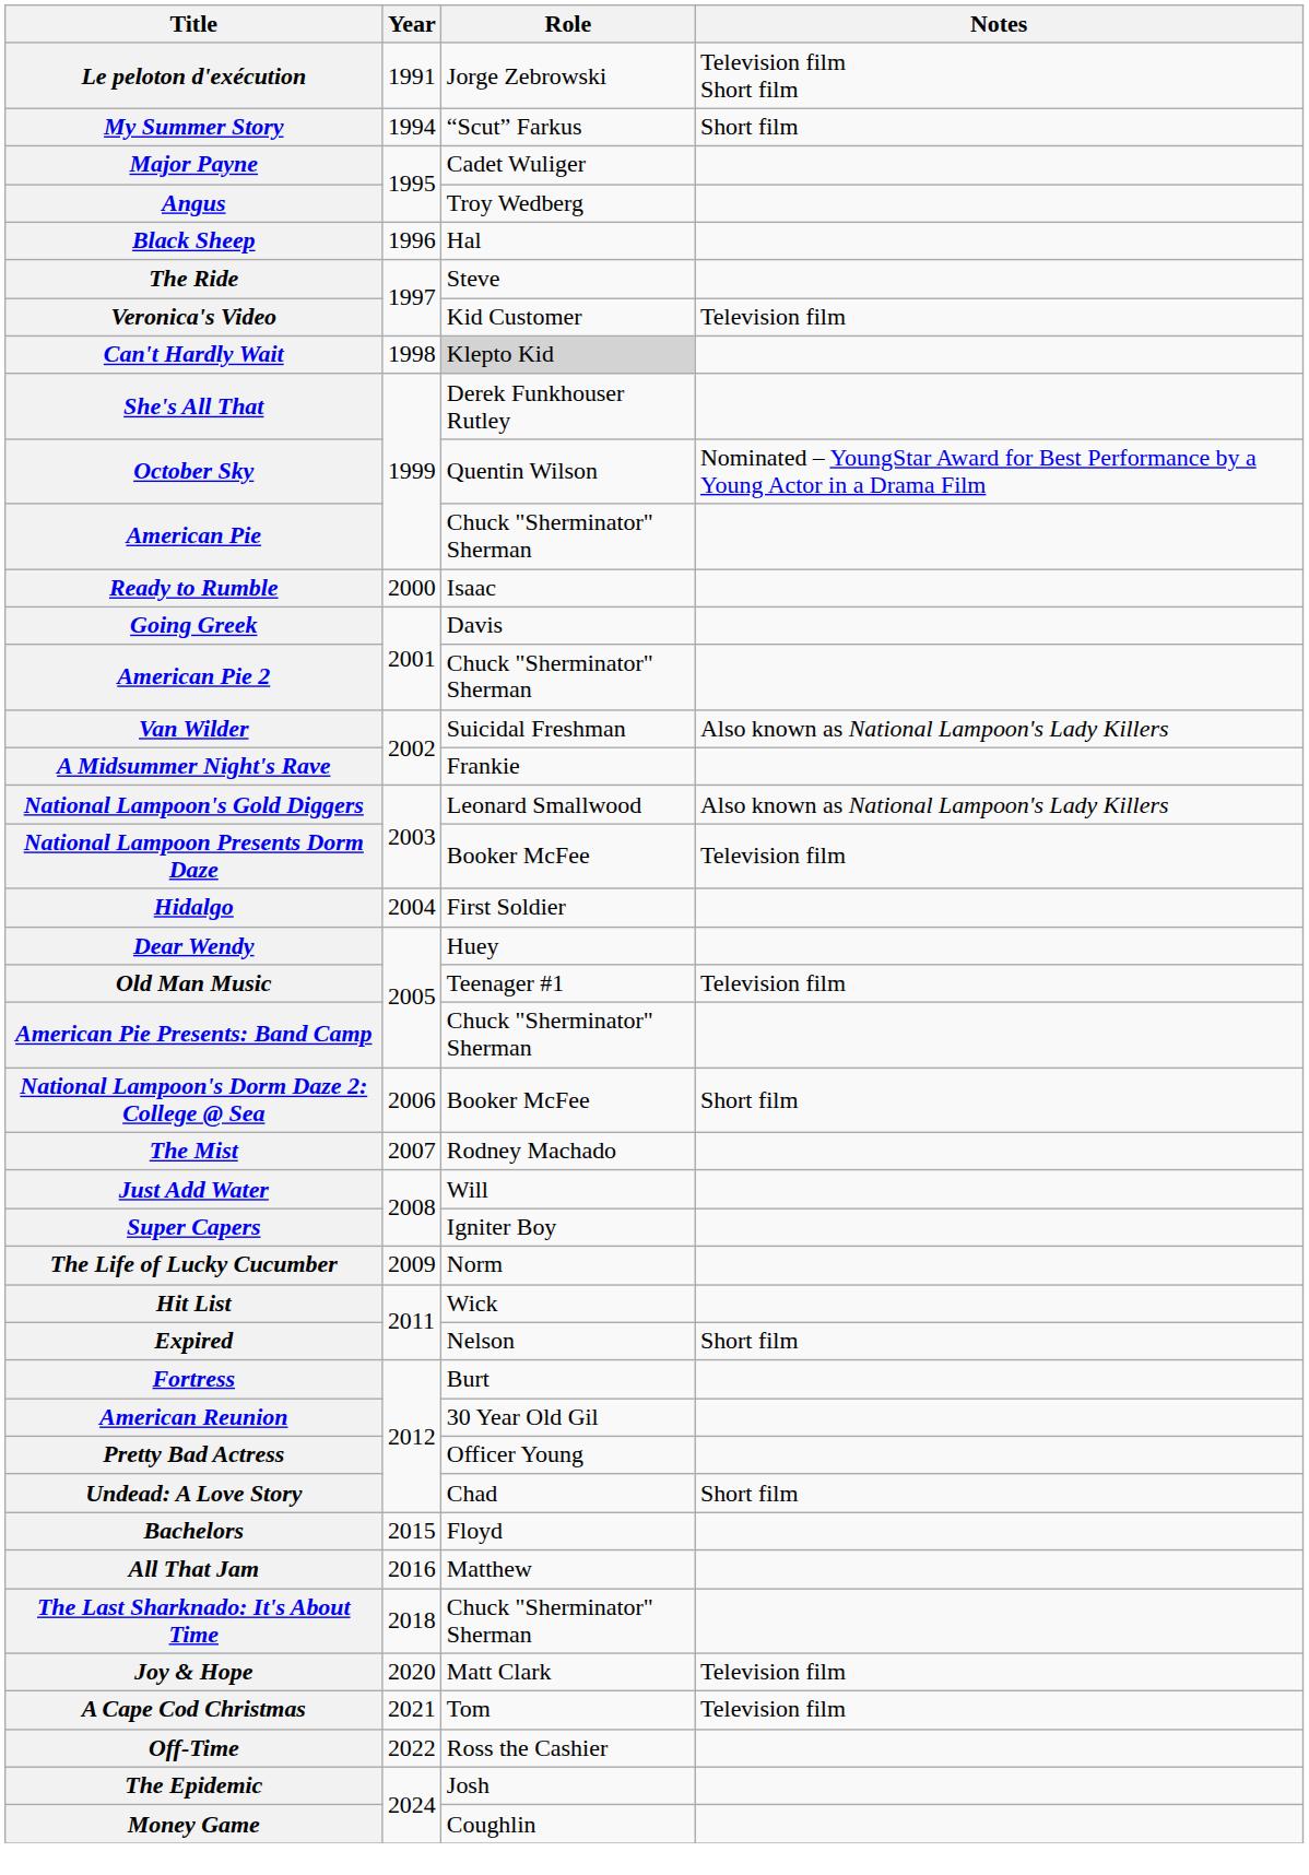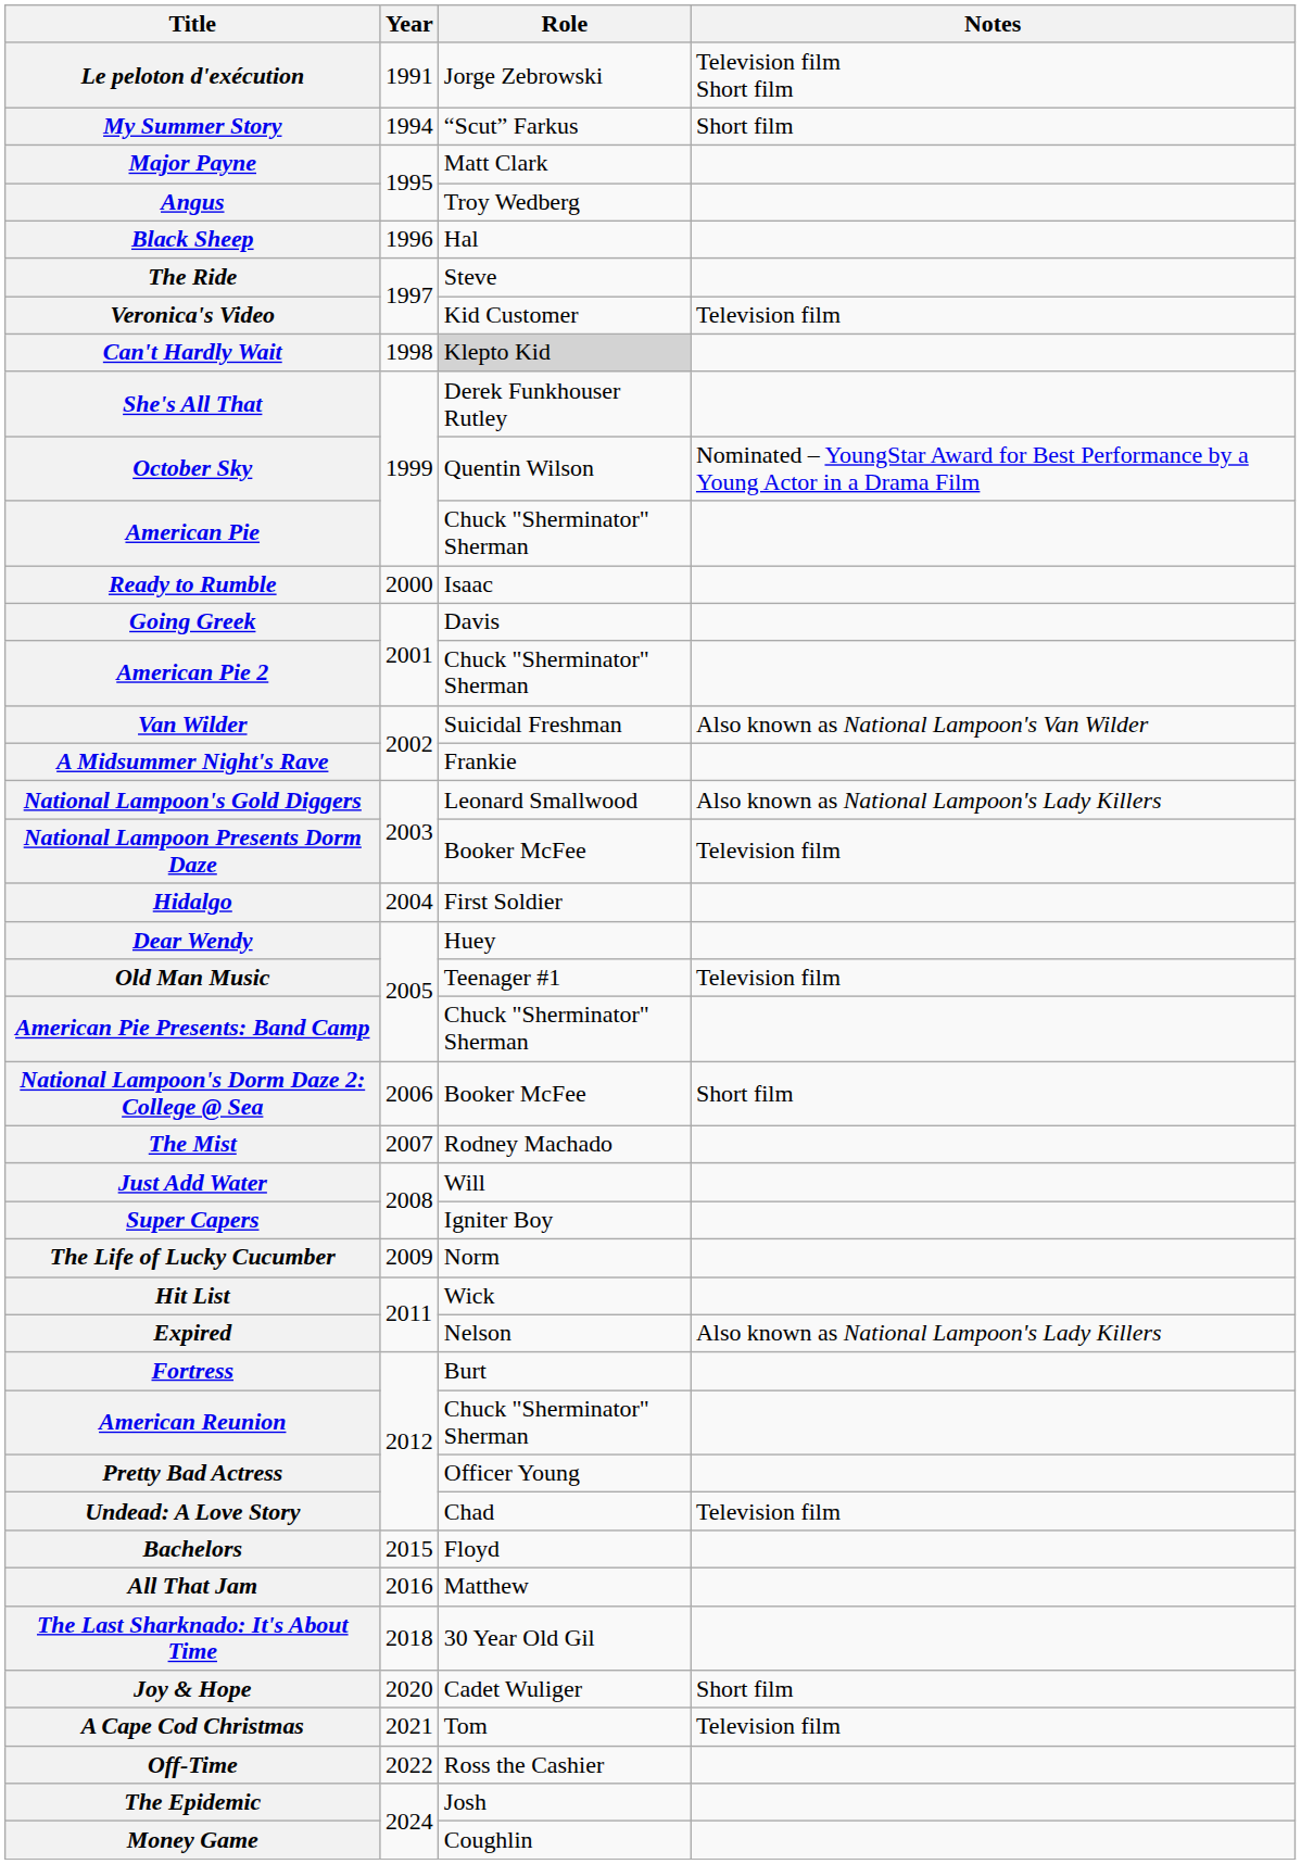 <table class="wikitable sortable plainrowheaders">
 <tr>
 <th scope="col">Title</th>
 <th scope="col">Year</th>
 <th scope="col">Role</th>
 <th scope="col" class="unsortable">Notes</th>
 </tr>
 <tr>
 <th scope="row"><em>Le peloton d'exécution</em></th>
 <td>1991</td>
 <td>Jorge Zebrowski</td>
 <td>Television film<br>Short film</td>
 </tr>
 <tr>
 <th scope="row"><em><a href='#'>My Summer Story</a></em></th>
 <td>1994</td>
 <td>“Scut” Farkus</td>
 <td>Short film</td>
 </tr>
 <tr>
 <th scope="row"><em><a href='#'>Major Payne</a></em></th>
 <td rowspan="2">1995</td>
-<td>Cadet Wuliger</td>
+<td>Matt Clark</td>
 <td></td>
 </tr>
 <tr>
 <th scope="row"><em><a href='#'>Angus</a></em></th>
 <td>Troy Wedberg</td>
 <td></td>
 </tr>
 <tr>
 <th scope="row"><em><a href='#'>Black Sheep</a></em></th>
 <td>1996</td>
 <td>Hal</td>
 <td></td>
 </tr>
 <tr>
 <th scope="row"><em>The Ride</em></th>
 <td rowspan="2">1997</td>
 <td>Steve</td>
 <td></td>
 </tr>
 <tr>
 <th scope="row"><em>Veronica's Video</em></th>
 <td>Kid Customer</td>
 <td>Television film</td>
 </tr>
 <tr>
 <th scope="row"><em><a href='#'>Can't Hardly Wait</a></em></th>
 <td>1998</td>
 <td style="background: lightgrey;">Klepto Kid</td>
 <td></td>
 </tr>
 <tr>
 <th scope="row"><em><a href='#'>She's All That</a></em></th>
 <td rowspan="3">1999</td>
 <td>Derek Funkhouser Rutley</td>
 <td></td>
 </tr>
 <tr>
 <th scope="row"><em><a href='#'>October Sky</a></em></th>
 <td>Quentin Wilson</td>
 <td>Nominated – <a href='#'>YoungStar Award for Best Performance by a Young Actor in a Drama Film</a></td>
 </tr>
 <tr>
 <th scope="row"><em><a href='#'>American Pie</a></em></th>
 <td>Chuck "Sherminator" Sherman</td>
 <td></td>
 </tr>
 <tr>
 <th scope="row"><em><a href='#'>Ready to Rumble</a></em></th>
 <td>2000</td>
 <td>Isaac</td>
 <td></td>
 </tr>
 <tr>
 <th scope="row"><em><a href='#'>Going Greek</a></em></th>
 <td rowspan="2">2001</td>
 <td>Davis</td>
 <td></td>
 </tr>
 <tr>
 <th scope="row"><em><a href='#'>American Pie 2</a></em></th>
 <td>Chuck "Sherminator" Sherman</td>
 <td></td>
 </tr>
 <tr>
 <th scope="row"><em><a href='#'>Van Wilder</a></em></th>
 <td rowspan="2">2002</td>
 <td>Suicidal Freshman</td>
-<td>Also known as <em>National Lampoon's Lady Killers</em></td>
+<td>Also known as <em>National Lampoon's Van Wilder</em></td>
 </tr>
 <tr>
 <th scope="row"><em><a href='#'>A Midsummer Night's Rave</a></em></th>
 <td>Frankie</td>
 <td></td>
 </tr>
 <tr>
 <th scope="row"><em><a href='#'>National Lampoon's Gold Diggers</a></em></th>
 <td rowspan="2">2003</td>
 <td>Leonard Smallwood</td>
 <td>Also known as <em>National Lampoon's Lady Killers</em></td>
 </tr>
 <tr>
 <th scope="row"><em><a href='#'>National Lampoon Presents Dorm Daze</a></em></th>
 <td>Booker McFee</td>
 <td>Television film</td>
 </tr>
 <tr>
 <th scope="row"><em><a href='#'>Hidalgo</a></em></th>
 <td>2004</td>
 <td>First Soldier</td>
 <td></td>
 </tr>
 <tr>
 <th scope="row"><em><a href='#'>Dear Wendy</a></em></th>
 <td rowspan="3">2005</td>
 <td>Huey</td>
 <td></td>
 </tr>
 <tr>
 <th scope="row"><em>Old Man Music</em></th>
 <td>Teenager #1</td>
 <td>Television film</td>
 </tr>
 <tr>
 <th scope="row"><em><a href='#'>American Pie Presents: Band Camp</a></em></th>
 <td>Chuck "Sherminator" Sherman</td>
 <td></td>
 </tr>
 <tr>
 <th scope="row"><em><a href='#'>National Lampoon's Dorm Daze 2: College @ Sea</a></em></th>
 <td>2006</td>
 <td>Booker McFee</td>
 <td>Short film</td>
 </tr>
 <tr>
 <th scope="row"><em><a href='#'>The Mist</a></em></th>
 <td>2007</td>
 <td>Rodney Machado</td>
 <td></td>
 </tr>
 <tr>
 <th scope="row"><em><a href='#'>Just Add Water</a></em></th>
 <td rowspan="2">2008</td>
 <td>Will</td>
 <td></td>
 </tr>
 <tr>
 <th scope="row"><em><a href='#'>Super Capers</a></em></th>
 <td>Igniter Boy</td>
 <td></td>
 </tr>
 <tr>
 <th scope="row"><em>The Life of Lucky Cucumber</em></th>
 <td>2009</td>
 <td>Norm</td>
 <td></td>
 </tr>
 <tr>
 <th scope="row"><em>Hit List</em></th>
 <td rowspan="2">2011</td>
 <td>Wick</td>
 <td></td>
 </tr>
 <tr>
 <th scope="row"><em>Expired</em></th>
 <td>Nelson</td>
-<td>Short film</td>
+<td>Also known as <em>National Lampoon's Lady Killers</em></td>
 </tr>
 <tr>
 <th scope="row"><em><a href='#'>Fortress</a></em></th>
 <td rowspan="4">2012</td>
 <td>Burt</td>
 <td></td>
 </tr>
 <tr>
 <th scope="row"><em><a href='#'>American Reunion</a></em></th>
-<td>30 Year Old Gil</td>
+<td>Chuck "Sherminator" Sherman</td>
 <td></td>
 </tr>
 <tr>
 <th scope="row"><em>Pretty Bad Actress</em></th>
 <td>Officer Young</td>
 <td></td>
 </tr>
 <tr>
 <th scope="row"><em>Undead: A Love Story</em></th>
 <td>Chad</td>
-<td>Short film</td>
+<td>Television film</td>
 </tr>
 <tr>
 <th scope="row"><em>Bachelors</em></th>
 <td>2015</td>
 <td>Floyd</td>
 <td></td>
 </tr>
 <tr>
 <th scope="row"><em>All That Jam</em></th>
 <td>2016</td>
 <td>Matthew</td>
 <td></td>
 </tr>
 <tr>
 <th scope="row"><em><a href='#'>The Last Sharknado: It's About Time</a></em></th>
 <td>2018</td>
-<td>Chuck "Sherminator" Sherman</td>
+<td>30 Year Old Gil</td>
 <td></td>
 </tr>
 <tr>
 <th scope="row"><em>Joy & Hope</em></th>
 <td>2020</td>
-<td>Matt Clark</td>
-<td>Television film</td>
+<td>Cadet Wuliger</td>
+<td>Short film</td>
 </tr>
 <tr>
 <th scope="row"><em>A Cape Cod Christmas</em></th>
 <td>2021</td>
 <td>Tom</td>
 <td>Television film</td>
 </tr>
 <tr>
 <th scope="row"><em>Off-Time</em></th>
 <td>2022</td>
 <td>Ross the Cashier</td>
 <td></td>
 </tr>
 <tr>
 <th scope="row"><em>The Epidemic</em></th>
 <td rowspan="2">2024</td>
 <td>Josh</td>
 <td></td>
 </tr>
 <tr>
 <th scope="row"><em>Money Game</em></th>
 <td>Coughlin</td>
 <td></td>
 </tr>
 </table>
